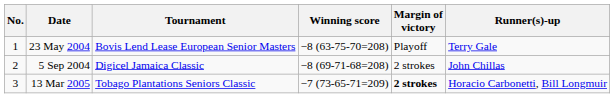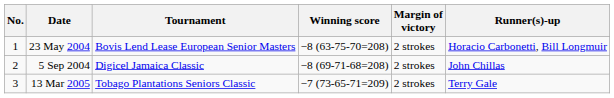 <table class="wikitable" style="font-size:95%;">
 <tr>
 <th>No.</th>
 <th>Date</th>
 <th>Tournament</th>
 <th>Winning score</th>
 <th>Margin of<br>victory</th>
 <th>Runner(s)-up</th>
 </tr>
 <tr>
 <td align=center>1</td>
 <td align=right>23 May <a href='#'>2004</a></td>
 <td><a href='#'>Bovis Lend Lease European Senior Masters</a></td>
 <td>−8 (63-75-70=208)</td>
-<td>Playoff</td>
-<td> <a href='#'>Terry Gale</a></td>
+<td>2 strokes</td>
+<td> <a href='#'>Horacio Carbonetti</a>,  <a href='#'>Bill Longmuir</a></td>
 </tr>
 <tr>
 <td align=center>2</td>
 <td align=right>5 Sep 2004</td>
 <td><a href='#'>Digicel Jamaica Classic</a></td>
 <td>−8 (69-71-68=208)</td>
 <td>2 strokes</td>
 <td> <a href='#'>John Chillas</a></td>
 </tr>
 <tr>
 <td align=center>3</td>
 <td align=right>13 Mar <a href='#'>2005</a></td>
 <td><a href='#'>Tobago Plantations Seniors Classic</a></td>
 <td>−7 (73-65-71=209)</td>
-<td><strong>2 strokes</strong></td>
-<td> <a href='#'>Horacio Carbonetti</a>,  <a href='#'>Bill Longmuir</a></td>
+<td>2 strokes</td>
+<td> <a href='#'>Terry Gale</a></td>
 </tr>
 </table>
